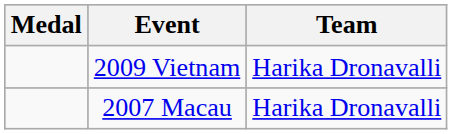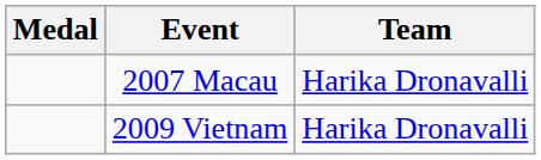 <table class="wikitable sortable" style="text-align:center">
 <tr>
 <th>Medal</th>
 <th>Event</th>
 <th>Team</th>
 </tr>
 <tr>
 <td></td>
-<td><a href='#'>2009 Vietnam</a></td>
+<td><a href='#'>2007 Macau</a></td>
 <td><a href='#'>Harika Dronavalli</a></td>
 </tr>
 <tr>
 <td></td>
-<td><a href='#'>2007 Macau</a></td>
+<td><a href='#'>2009 Vietnam</a></td>
 <td><a href='#'>Harika Dronavalli</a></td>
 </tr>
 </table>
